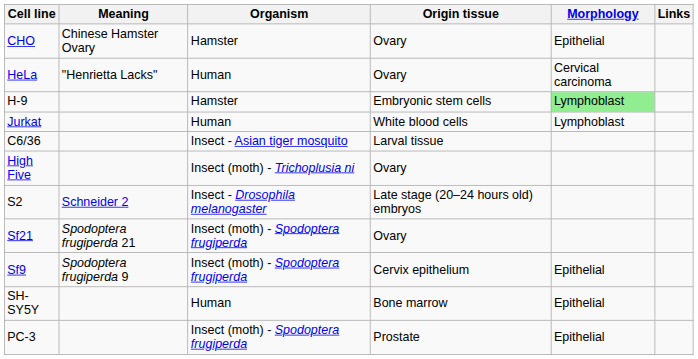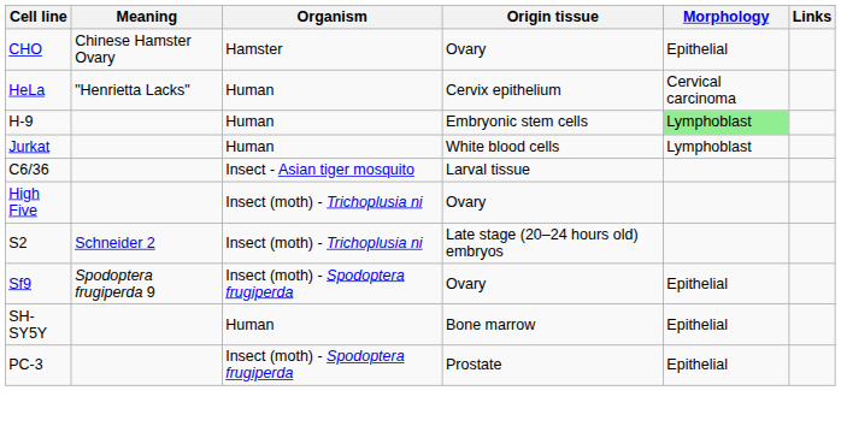 <table class="wikitable sortable" style="width:100%;">
 <tr>
 <th>Cell line</th>
 <th>Meaning</th>
 <th>Organism</th>
 <th>Origin tissue</th>
 <th><a href='#'>Morphology</a></th>
 <th>Links</th>
 </tr>
 <tr>
 <td><a href='#'>CHO</a></td>
 <td>Chinese Hamster Ovary</td>
 <td>Hamster</td>
 <td>Ovary</td>
 <td>Epithelial</td>
 <td> </td>
 </tr>
 <tr>
 <td><a href='#'>HeLa</a></td>
 <td>"Henrietta Lacks"</td>
 <td>Human</td>
-<td>Ovary</td>
+<td>Cervix epithelium</td>
 <td>Cervical carcinoma</td>
 <td> </td>
 </tr>
 <tr>
 <td>H-9</td>
 <td></td>
-<td>Hamster</td>
+<td>Human</td>
 <td>Embryonic stem cells</td>
 <td style="background: lightgreen;">Lymphoblast</td>
 <td></td>
 </tr>
 <tr>
 <td><a href='#'>Jurkat</a></td>
 <td></td>
 <td>Human</td>
 <td>White blood cells</td>
 <td>Lymphoblast</td>
 <td> </td>
 </tr>
 <tr>
 <td>C6/36</td>
 <td></td>
 <td>Insect - <a href='#'>Asian tiger mosquito</a></td>
 <td>Larval tissue</td>
 <td></td>
 <td> </td>
 </tr>
 <tr>
 <td><a href='#'>High Five</a></td>
 <td></td>
 <td>Insect (moth) - <em><a href='#'>Trichoplusia ni</a></em></td>
 <td>Ovary</td>
 <td></td>
 <td></td>
 </tr>
 <tr>
 <td>S2</td>
 <td><a href='#'>Schneider 2</a></td>
-<td>Insect - <em><a href='#'>Drosophila melanogaster</a></em></td>
+<td>Insect (moth) - <em><a href='#'>Trichoplusia ni</a></em></td>
 <td>Late stage (20–24 hours old) embryos</td>
-<td></td>
-<td> </td>
-</tr>
-<tr>
-<td><a href='#'>Sf21</a></td>
-<td><em>Spodoptera frugiperda</em> 21</td>
-<td>Insect (moth) - <em><a href='#'>Spodoptera frugiperda</a></em></td>
-<td>Ovary</td>
 <td></td>
 <td> </td>
 </tr>
 <tr>
 <td><a href='#'>Sf9</a></td>
 <td><em>Spodoptera frugiperda</em> 9</td>
 <td>Insect (moth) - <em><a href='#'>Spodoptera frugiperda</a></em></td>
-<td>Cervix epithelium</td>
+<td>Ovary</td>
 <td>Epithelial</td>
 <td> </td>
 </tr>
 <tr>
 <td>SH-SY5Y</td>
 <td></td>
 <td>Human</td>
 <td>Bone marrow</td>
 <td>Epithelial</td>
 <td></td>
 </tr>
 <tr>
 <td>PC-3</td>
 <td></td>
 <td>Insect (moth) - <em><a href='#'>Spodoptera frugiperda</a></em></td>
 <td>Prostate</td>
 <td>Epithelial</td>
 <td></td>
 </tr>
 </table>
